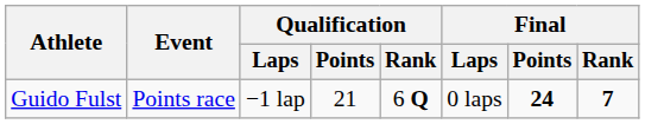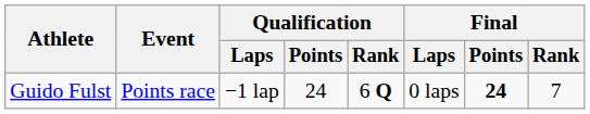 <table class="wikitable" style="font-size:90%">
 <tr>
 <th rowspan=2>Athlete</th>
 <th rowspan=2>Event</th>
 <th colspan=3>Qualification</th>
 <th colspan=3>Final</th>
 </tr>
 <tr style="font-size:95%">
 <th>Laps</th>
 <th>Points</th>
 <th>Rank</th>
 <th>Laps</th>
 <th>Points</th>
 <th>Rank</th>
 </tr>
 <tr align=center>
 <td align=left><a href='#'>Guido Fulst</a></td>
 <td align=left><a href='#'>Points race</a></td>
 <td>−1 lap</td>
-<td>21</td>
+<td>24</td>
 <td>6 <strong>Q</strong></td>
 <td>0 laps</td>
 <td><strong>24</strong></td>
-<td><strong>7</strong></td>
+<td>7</td>
 </tr>
 </table>
